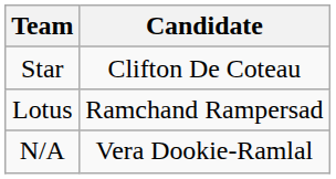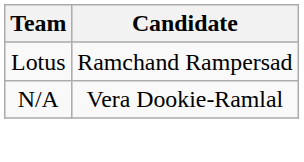 <table class="wikitable" style="text-align:center">
 <tr>
 <th>Team</th>
 <th>Candidate</th>
-</tr>
-<tr>
-<td>Star</td>
-<td>Clifton De Coteau</td>
 </tr>
 <tr>
 <td>Lotus</td>
 <td>Ramchand Rampersad</td>
 </tr>
 <tr>
 <td>N/A</td>
 <td>Vera Dookie-Ramlal</td>
 </tr>
 </table>
